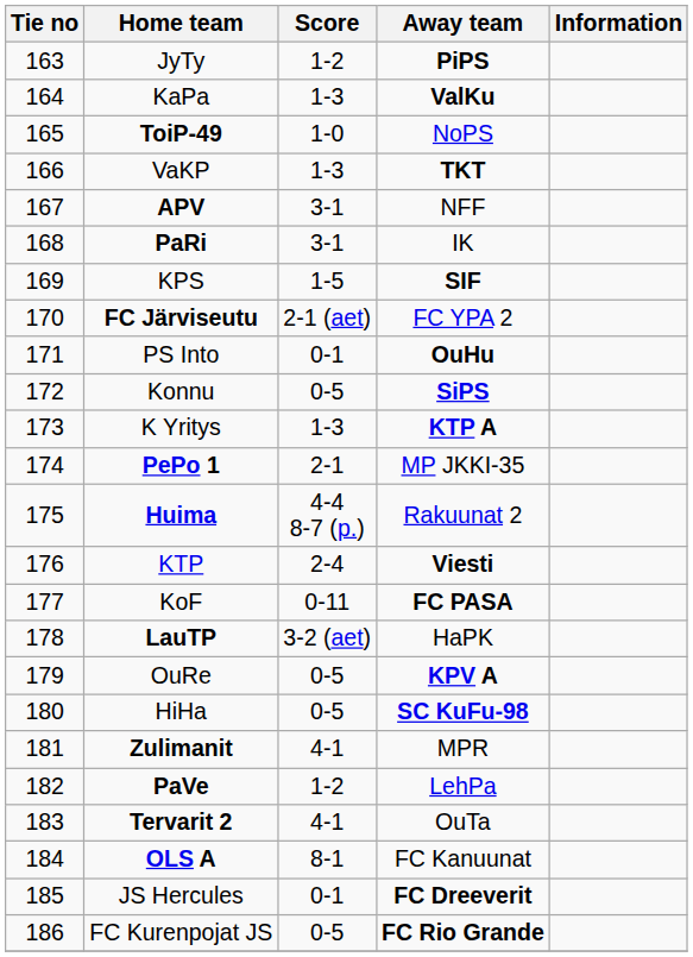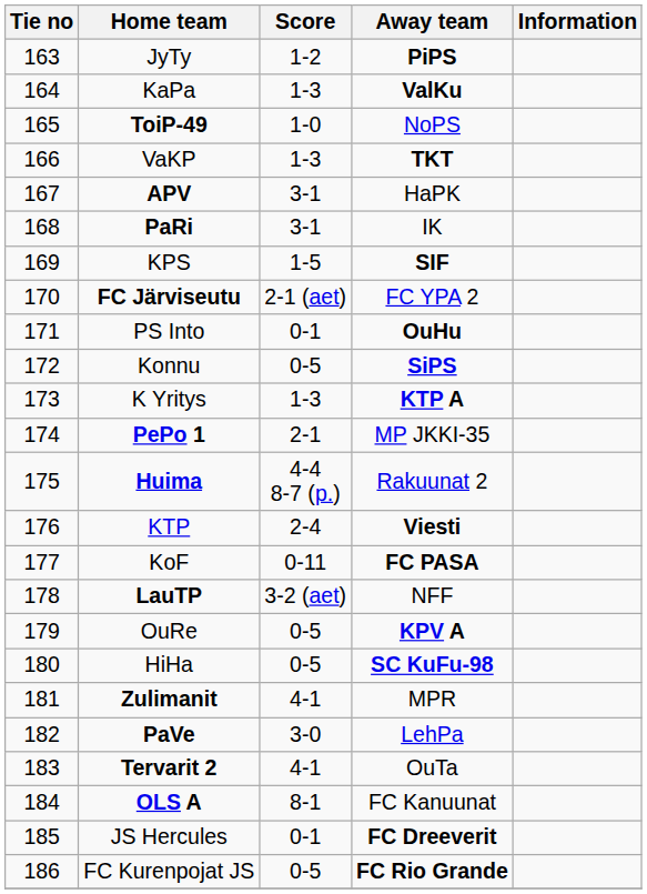 <table class="wikitable" style="text-align:center">
 <tr>
 <th style= width="40px">Tie no</th>
 <th style= width="150px">Home team</th>
 <th style= width="60px">Score</th>
 <th style= width="150px">Away team</th>
 <th style= width="30px">Information</th>
 </tr>
 <tr>
 <td>163</td>
 <td>JyTy</td>
 <td>1-2</td>
 <td><strong>PiPS</strong></td>
 <td></td>
 </tr>
 <tr>
 <td>164</td>
 <td>KaPa</td>
 <td>1-3</td>
 <td><strong>ValKu</strong></td>
 <td></td>
 </tr>
 <tr>
 <td>165</td>
 <td><strong>ToiP-49</strong></td>
 <td>1-0</td>
 <td><a href='#'>NoPS</a></td>
 <td></td>
 </tr>
 <tr>
 <td>166</td>
 <td>VaKP</td>
 <td>1-3</td>
 <td><strong>TKT</strong></td>
 <td></td>
 </tr>
 <tr>
 <td>167</td>
 <td><strong>APV</strong></td>
 <td>3-1</td>
-<td>NFF</td>
+<td>HaPK</td>
 <td></td>
 </tr>
 <tr>
 <td>168</td>
 <td><strong>PaRi</strong></td>
 <td>3-1</td>
 <td>IK</td>
 <td></td>
 </tr>
 <tr>
 <td>169</td>
 <td>KPS</td>
 <td>1-5</td>
 <td><strong>SIF</strong></td>
 <td></td>
 </tr>
 <tr>
 <td>170</td>
 <td><strong>FC Järviseutu</strong></td>
 <td>2-1 (<a href='#'>aet</a>)</td>
 <td><a href='#'>FC YPA</a> 2</td>
 <td></td>
 </tr>
 <tr>
 <td>171</td>
 <td>PS Into</td>
 <td>0-1</td>
 <td><strong>OuHu</strong></td>
 <td></td>
 </tr>
 <tr>
 <td>172</td>
 <td>Konnu</td>
 <td>0-5</td>
 <td><strong><a href='#'>SiPS</a></strong></td>
 <td></td>
 </tr>
 <tr>
 <td>173</td>
 <td>K Yritys</td>
 <td>1-3</td>
 <td><strong><a href='#'>KTP</a> A</strong></td>
 <td></td>
 </tr>
 <tr>
 <td>174</td>
 <td><strong><a href='#'>PePo</a> 1</strong></td>
 <td>2-1</td>
 <td><a href='#'>MP</a> JKKI-35</td>
 <td></td>
 </tr>
 <tr>
 <td>175</td>
 <td><strong><a href='#'>Huima</a></strong></td>
 <td>4-4<br> 8-7 (<a href='#'>p.</a>)</td>
 <td><a href='#'>Rakuunat</a> 2</td>
 <td></td>
 </tr>
 <tr>
 <td>176</td>
 <td><a href='#'>KTP</a></td>
 <td>2-4</td>
 <td><strong>Viesti</strong></td>
 <td></td>
 </tr>
 <tr>
 <td>177</td>
 <td>KoF</td>
 <td>0-11</td>
 <td><strong>FC PASA</strong></td>
 <td></td>
 </tr>
 <tr>
 <td>178</td>
 <td><strong>LauTP</strong></td>
 <td>3-2 (<a href='#'>aet</a>)</td>
-<td>HaPK</td>
+<td>NFF</td>
 <td></td>
 </tr>
 <tr>
 <td>179</td>
 <td>OuRe</td>
 <td>0-5</td>
 <td><strong><a href='#'>KPV</a> A</strong></td>
 <td></td>
 </tr>
 <tr>
 <td>180</td>
 <td>HiHa</td>
 <td>0-5</td>
 <td><strong><a href='#'>SC KuFu-98</a></strong></td>
 <td></td>
 </tr>
 <tr>
 <td>181</td>
 <td><strong>Zulimanit</strong></td>
 <td>4-1</td>
 <td>MPR</td>
 <td></td>
 </tr>
 <tr>
 <td>182</td>
 <td><strong>PaVe</strong></td>
-<td>1-2</td>
+<td>3-0</td>
 <td><a href='#'>LehPa</a></td>
 <td></td>
 </tr>
 <tr>
 <td>183</td>
 <td><strong>Tervarit 2</strong></td>
 <td>4-1</td>
 <td>OuTa</td>
 <td></td>
 </tr>
 <tr>
 <td>184</td>
 <td><strong><a href='#'>OLS</a> A</strong></td>
 <td>8-1</td>
 <td>FC Kanuunat</td>
 <td></td>
 </tr>
 <tr>
 <td>185</td>
 <td>JS Hercules</td>
 <td>0-1</td>
 <td><strong>FC Dreeverit</strong></td>
 <td></td>
 </tr>
 <tr>
 <td>186</td>
 <td>FC Kurenpojat JS</td>
 <td>0-5</td>
 <td><strong>FC Rio Grande</strong></td>
 <td></td>
 </tr>
 <tr>
 </tr>
 </table>
